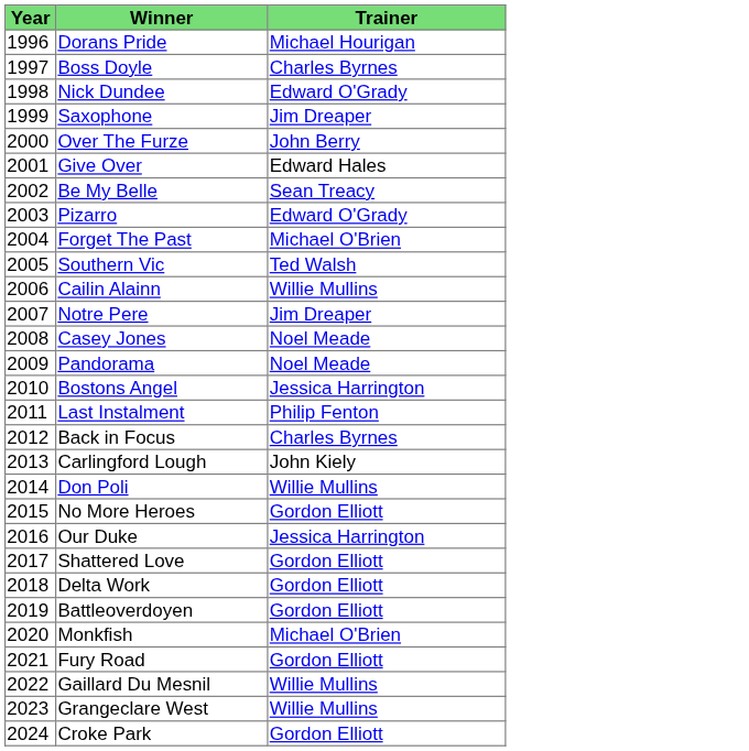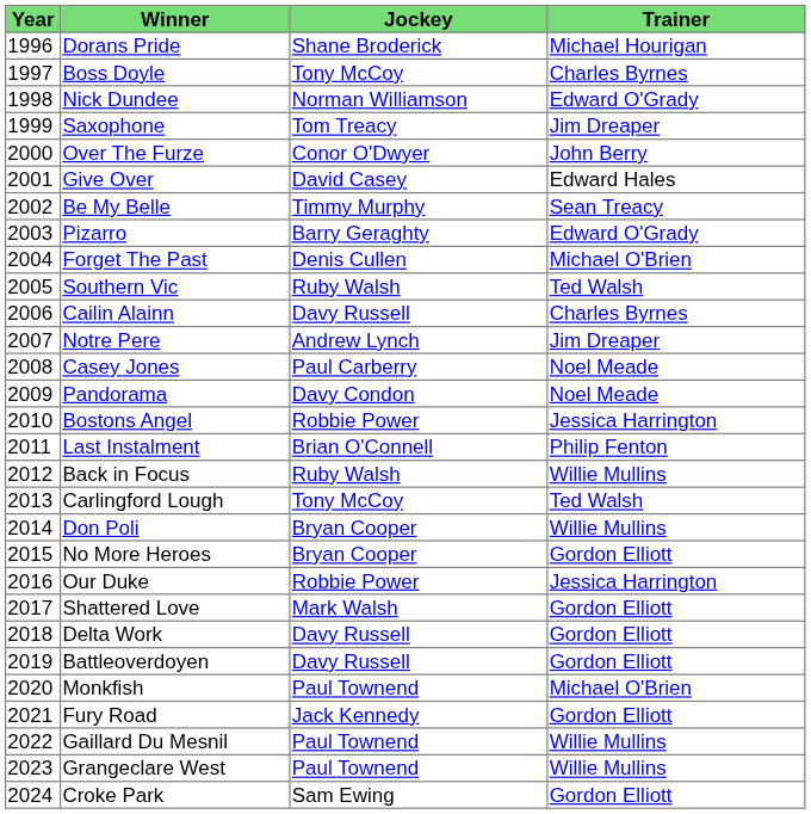 <table class = "sortable" | border="1" style="border-collapse: collapse; font-size:90%">
 <tr bgcolor="#77dd77" align="center">
 <th style="width:36px"><strong>Year</strong><br></th>
 <th style="width:160px"><strong>Winner</strong><br></th>
+<th style="width:180px"><strong>Jockey</strong><br></th>
 <th style="width:180px"><strong>Trainer</strong><br></th>
 </tr>
 <tr>
 <td>1996</td>
 <td><a href='#'>Dorans Pride</a></td>
+<td><a href='#'>Shane Broderick</a></td>
 <td><a href='#'>Michael Hourigan</a></td>
 </tr>
 <tr>
 <td>1997</td>
 <td><a href='#'>Boss Doyle</a></td>
+<td><a href='#'>Tony McCoy</a></td>
 <td><a href='#'>Charles Byrnes</a></td>
 </tr>
 <tr>
 <td>1998</td>
 <td><a href='#'>Nick Dundee</a></td>
+<td><a href='#'>Norman Williamson</a></td>
 <td><a href='#'>Edward O'Grady</a></td>
 </tr>
 <tr>
 <td>1999</td>
 <td><a href='#'>Saxophone</a></td>
+<td><a href='#'>Tom Treacy</a></td>
 <td><a href='#'>Jim Dreaper</a></td>
 </tr>
 <tr>
 <td>2000</td>
 <td><a href='#'>Over The Furze</a></td>
+<td><a href='#'>Conor O'Dwyer</a></td>
 <td><a href='#'>John Berry</a></td>
 </tr>
 <tr>
 <td>2001</td>
 <td><a href='#'>Give Over</a></td>
+<td><a href='#'>David Casey</a></td>
 <td>Edward Hales</td>
 </tr>
 <tr>
 <td>2002</td>
 <td><a href='#'>Be My Belle</a></td>
+<td><a href='#'>Timmy Murphy</a></td>
 <td><a href='#'>Sean Treacy</a></td>
 </tr>
 <tr>
 <td>2003</td>
 <td><a href='#'>Pizarro</a></td>
+<td><a href='#'>Barry Geraghty</a></td>
 <td><a href='#'>Edward O'Grady</a></td>
 </tr>
 <tr>
 <td>2004</td>
 <td><a href='#'>Forget The Past</a></td>
+<td><a href='#'>Denis Cullen</a></td>
 <td><a href='#'>Michael O'Brien</a></td>
 </tr>
 <tr>
 <td>2005</td>
 <td><a href='#'>Southern Vic</a></td>
+<td><a href='#'>Ruby Walsh</a></td>
 <td><a href='#'>Ted Walsh</a></td>
 </tr>
 <tr>
 <td>2006</td>
 <td><a href='#'>Cailin Alainn</a></td>
-<td><a href='#'>Willie Mullins</a></td>
+<td><a href='#'>Davy Russell</a></td>
+<td><a href='#'>Charles Byrnes</a></td>
 </tr>
 <tr>
 <td>2007</td>
 <td><a href='#'>Notre Pere</a></td>
+<td><a href='#'>Andrew Lynch</a></td>
 <td><a href='#'>Jim Dreaper</a></td>
 </tr>
 <tr>
 <td>2008</td>
 <td><a href='#'>Casey Jones</a></td>
+<td><a href='#'>Paul Carberry</a></td>
 <td><a href='#'>Noel Meade</a></td>
 </tr>
 <tr>
 <td>2009</td>
 <td><a href='#'>Pandorama</a></td>
+<td><a href='#'>Davy Condon</a></td>
 <td><a href='#'>Noel Meade</a></td>
 </tr>
 <tr>
 <td>2010</td>
 <td><a href='#'>Bostons Angel</a></td>
+<td><a href='#'>Robbie Power</a></td>
 <td><a href='#'>Jessica Harrington</a></td>
 </tr>
 <tr>
 <td>2011</td>
 <td><a href='#'>Last Instalment</a></td>
+<td><a href='#'>Brian O'Connell</a></td>
 <td><a href='#'>Philip Fenton</a></td>
 </tr>
 <tr>
 <td>2012</td>
 <td>Back in Focus</td>
-<td><a href='#'>Charles Byrnes</a></td>
+<td><a href='#'>Ruby Walsh</a></td>
+<td><a href='#'>Willie Mullins</a></td>
 </tr>
 <tr>
 <td>2013</td>
 <td>Carlingford Lough</td>
-<td>John Kiely</td>
+<td><a href='#'>Tony McCoy</a></td>
+<td><a href='#'>Ted Walsh</a></td>
 </tr>
 <tr>
 <td>2014</td>
 <td><a href='#'>Don Poli</a></td>
+<td><a href='#'>Bryan Cooper</a></td>
 <td><a href='#'>Willie Mullins</a></td>
 </tr>
 <tr>
 <td>2015</td>
 <td>No More Heroes</td>
+<td><a href='#'>Bryan Cooper</a></td>
 <td><a href='#'>Gordon Elliott</a></td>
 </tr>
 <tr>
 <td>2016</td>
 <td>Our Duke</td>
+<td><a href='#'>Robbie Power</a></td>
 <td><a href='#'>Jessica Harrington</a></td>
 </tr>
 <tr>
 <td>2017</td>
 <td>Shattered Love</td>
+<td><a href='#'>Mark Walsh</a></td>
 <td><a href='#'>Gordon Elliott</a></td>
 </tr>
 <tr>
 <td>2018</td>
 <td>Delta Work</td>
+<td><a href='#'>Davy Russell</a></td>
 <td><a href='#'>Gordon Elliott</a></td>
 </tr>
 <tr>
 <td>2019</td>
 <td>Battleoverdoyen</td>
+<td><a href='#'>Davy Russell</a></td>
 <td><a href='#'>Gordon Elliott</a></td>
 </tr>
 <tr>
 <td>2020</td>
 <td>Monkfish</td>
+<td><a href='#'>Paul Townend</a></td>
 <td><a href='#'>Michael O'Brien</a></td>
 </tr>
 <tr>
 <td>2021</td>
 <td>Fury Road</td>
+<td><a href='#'>Jack Kennedy</a></td>
 <td><a href='#'>Gordon Elliott</a></td>
 </tr>
 <tr>
 <td>2022</td>
 <td>Gaillard Du Mesnil</td>
+<td><a href='#'>Paul Townend</a></td>
 <td><a href='#'>Willie Mullins</a></td>
 </tr>
 <tr>
 <td>2023</td>
 <td>Grangeclare West</td>
+<td><a href='#'>Paul Townend</a></td>
 <td><a href='#'>Willie Mullins</a></td>
 </tr>
 <tr>
 <td>2024</td>
 <td>Croke Park</td>
+<td>Sam Ewing</td>
 <td><a href='#'>Gordon Elliott</a></td>
 </tr>
 </table>
